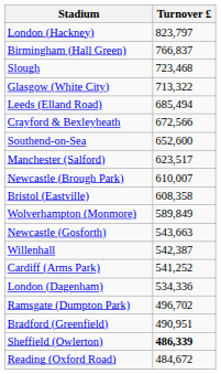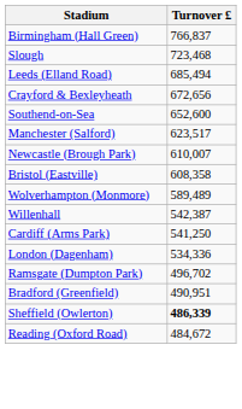 <table class="wikitable">
 <tr>
 <th width=200>Stadium</th>
 <th width=80>Turnover £</th>
-</tr>
-<tr>
-<td><a href='#'>London (Hackney)</a></td>
-<td>823,797</td>
 </tr>
 <tr>
 <td><a href='#'>Birmingham (Hall Green)</a></td>
 <td>766,837</td>
 </tr>
 <tr>
 <td><a href='#'>Slough</a></td>
 <td>723,468</td>
 </tr>
 <tr>
-<td><a href='#'>Glasgow (White City)</a></td>
-<td>713,322</td>
-</tr>
-<tr>
 <td><a href='#'>Leeds (Elland Road)</a></td>
 <td>685,494</td>
 </tr>
 <tr>
 <td><a href='#'>Crayford & Bexleyheath</a></td>
-<td>672,566</td>
+<td>672,656</td>
 </tr>
 <tr>
 <td><a href='#'>Southend-on-Sea</a></td>
 <td>652,600</td>
 </tr>
 <tr>
 <td><a href='#'>Manchester (Salford)</a></td>
 <td>623,517</td>
 </tr>
 <tr>
 <td><a href='#'>Newcastle (Brough Park)</a></td>
 <td>610,007</td>
 </tr>
 <tr>
 <td><a href='#'>Bristol (Eastville)</a></td>
 <td>608,358</td>
 </tr>
 <tr>
 <td><a href='#'>Wolverhampton (Monmore)</a></td>
-<td>589,849</td>
-</tr>
-<tr>
-<td><a href='#'>Newcastle (Gosforth)</a></td>
-<td>543,663</td>
+<td>589,489</td>
 </tr>
 <tr>
 <td><a href='#'>Willenhall</a></td>
 <td>542,387</td>
 </tr>
 <tr>
 <td><a href='#'>Cardiff (Arms Park)</a></td>
-<td>541,252</td>
+<td>541,250</td>
 </tr>
 <tr>
 <td><a href='#'>London (Dagenham)</a></td>
 <td>534,336</td>
 </tr>
 <tr>
 <td><a href='#'>Ramsgate (Dumpton Park)</a></td>
 <td>496,702</td>
 </tr>
 <tr>
 <td><a href='#'>Bradford (Greenfield)</a></td>
 <td>490,951</td>
 </tr>
 <tr>
 <td><a href='#'>Sheffield (Owlerton)</a></td>
 <td><strong>486,339</strong></td>
 </tr>
 <tr>
 <td><a href='#'>Reading (Oxford Road)</a></td>
 <td>484,672</td>
 </tr>
 </table>
